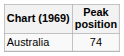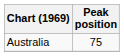 <table class="wikitable">
 <tr>
 <th>Chart (1969)</th>
 <th>Peak<br>position</th>
 </tr>
 <tr>
 <td>Australia</td>
-<td align="center">74</td>
+<td align="center">75</td>
 </tr>
 <tr>
 </tr>
 <tr>
 </tr>
 </table>
